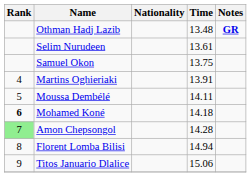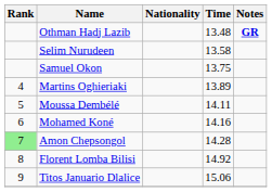 <table class="wikitable sortable" style="text-align:center">
 <tr>
 <th>Rank</th>
 <th>Name</th>
 <th>Nationality</th>
 <th>Time</th>
 <th>Notes</th>
 </tr>
 <tr>
 <td></td>
 <td align=left><a href='#'>Othman Hadj Lazib</a></td>
 <td align=left></td>
 <td>13.48</td>
 <td><strong><a href='#'>GR</a></strong></td>
 </tr>
 <tr>
 <td></td>
 <td align=left><a href='#'>Selim Nurudeen</a></td>
 <td align=left></td>
-<td>13.61</td>
+<td>13.58</td>
 <td></td>
 </tr>
 <tr>
 <td></td>
 <td align=left><a href='#'>Samuel Okon</a></td>
 <td align=left></td>
 <td>13.75</td>
 <td></td>
 </tr>
 <tr>
 <td>4</td>
 <td align=left><a href='#'>Martins Oghieriaki</a></td>
 <td align=left></td>
-<td>13.91</td>
+<td>13.89</td>
 <td></td>
 </tr>
 <tr>
 <td>5</td>
 <td align=left><a href='#'>Moussa Dembélé</a></td>
 <td align=left></td>
 <td>14.11</td>
 <td></td>
 </tr>
 <tr>
-<td><strong>6</strong></td>
+<td>6</td>
 <td align=left><a href='#'>Mohamed Koné</a></td>
 <td align=left></td>
-<td>14.18</td>
+<td>14.16</td>
 <td></td>
 </tr>
 <tr>
 <td style="background: lightgreen;">7</td>
 <td align=left><a href='#'>Amon Chepsongol</a></td>
 <td align=left></td>
 <td>14.28</td>
 <td></td>
 </tr>
 <tr>
 <td>8</td>
 <td align=left><a href='#'>Florent Lomba Bilisi</a></td>
 <td align=left></td>
-<td>14.94</td>
+<td>14.92</td>
 <td></td>
 </tr>
 <tr>
 <td>9</td>
 <td align=left><a href='#'>Titos Januario Dlalice</a></td>
 <td align=left></td>
 <td>15.06</td>
 <td></td>
 </tr>
 <tr>
 </tr>
 </table>
